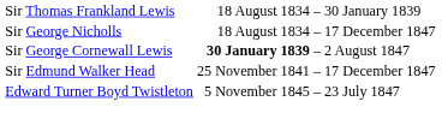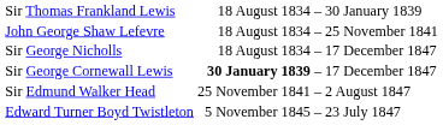 <table>
 <tr>
 <td>Sir <a href='#'>Thomas Frankland Lewis</a></td>
 <td align=right>18 August 1834</td>
 <td>–</td>
 <td>30 January 1839</td>
+</tr>
+<tr>
+<td><a href='#'>John George Shaw Lefevre</a></td>
+<td align=right>18 August 1834</td>
+<td>–</td>
+<td>25 November 1841</td>
 </tr>
 <tr>
 <td>Sir <a href='#'>George Nicholls</a></td>
 <td align=right>18 August 1834</td>
 <td>–</td>
 <td>17 December 1847</td>
 </tr>
 <tr>
 <td>Sir <a href='#'>George Cornewall Lewis</a></td>
 <td align=right><strong>30 January 1839</strong></td>
 <td>–</td>
-<td>2 August 1847</td>
+<td>17 December 1847</td>
 </tr>
 <tr>
 <td>Sir <a href='#'>Edmund Walker Head</a></td>
 <td align=right>25 November 1841</td>
 <td>–</td>
-<td>17 December 1847</td>
+<td>2 August 1847</td>
 </tr>
 <tr>
 <td><a href='#'>Edward Turner Boyd Twistleton</a></td>
 <td align=right>5 November 1845</td>
 <td>–</td>
 <td>23 July 1847</td>
 </tr>
 </table>
